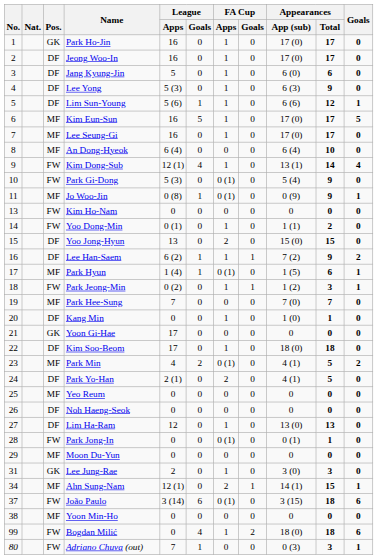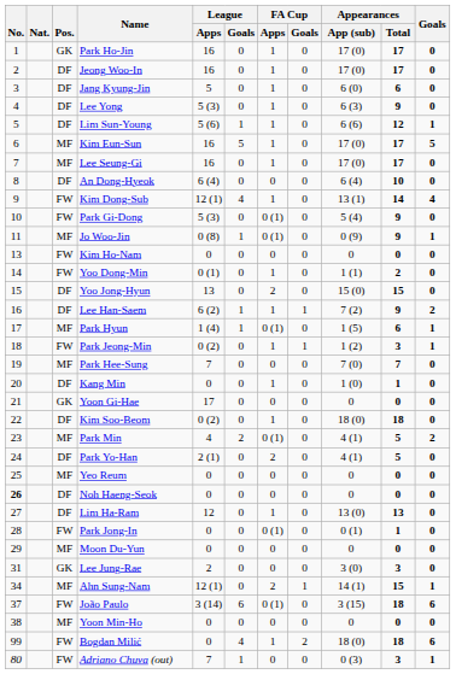 <table class="wikitable" style="font-size: 95%; text-align: center;">
 <tr>
 <th rowspan="2" valign="bottom">No.</th>
 <th rowspan="2" valign="bottom">Nat.</th>
 <th rowspan="2" valign="bottom">Pos.</th>
 <th rowspan="2" width="150">Name</th>
 <th colspan="2" width="80">League</th>
 <th colspan="2" width="80">FA Cup</th>
 <th colspan="2" width="120">Appearances</th>
 <th rowspan="2" width="40">Goals</th>
 </tr>
 <tr>
 <th>Apps</th>
 <th>Goals</th>
 <th>Apps</th>
 <th>Goals</th>
 <th>App (sub)</th>
 <th>Total</th>
 </tr>
 <tr>
 <td>1</td>
 <td></td>
 <td>GK</td>
 <td align="left"><a href='#'>Park Ho-Jin</a></td>
 <td>16</td>
 <td>0</td>
 <td>1</td>
 <td>0</td>
 <td>17 (0)</td>
 <td><strong>17</strong></td>
 <td><strong>0</strong></td>
 </tr>
 <tr>
 <td>2</td>
 <td></td>
 <td>DF</td>
 <td align="left"><a href='#'>Jeong Woo-In</a></td>
 <td>16</td>
 <td>0</td>
 <td>1</td>
 <td>0</td>
 <td>17 (0)</td>
 <td><strong>17</strong></td>
 <td><strong>0</strong></td>
 </tr>
 <tr>
 <td>3</td>
 <td></td>
 <td>DF</td>
 <td align="left"><a href='#'>Jang Kyung-Jin</a></td>
 <td>5</td>
 <td>0</td>
 <td>1</td>
 <td>0</td>
 <td>6 (0)</td>
 <td><strong>6</strong></td>
 <td><strong>0</strong></td>
 </tr>
 <tr>
 <td>4</td>
 <td></td>
 <td>DF</td>
 <td align="left"><a href='#'>Lee Yong</a></td>
 <td>5 (3)</td>
 <td>0</td>
 <td>1</td>
 <td>0</td>
 <td>6 (3)</td>
 <td><strong>9</strong></td>
 <td><strong>0</strong></td>
 </tr>
 <tr>
 <td>5</td>
 <td></td>
 <td>DF</td>
 <td align="left"><a href='#'>Lim Sun-Young</a></td>
 <td>5 (6)</td>
 <td>1</td>
 <td>1</td>
 <td>0</td>
 <td>6 (6)</td>
 <td><strong>12</strong></td>
 <td><strong>1</strong></td>
 </tr>
 <tr>
 <td>6</td>
 <td></td>
 <td>MF</td>
 <td align="left"><a href='#'>Kim Eun-Sun</a></td>
 <td>16</td>
 <td>5</td>
 <td>1</td>
 <td>0</td>
 <td>17 (0)</td>
 <td><strong>17</strong></td>
 <td><strong>5</strong></td>
 </tr>
 <tr>
 <td>7</td>
 <td></td>
 <td>MF</td>
 <td align="left"><a href='#'>Lee Seung-Gi</a></td>
 <td>16</td>
 <td>0</td>
 <td>1</td>
 <td>0</td>
 <td>17 (0)</td>
 <td><strong>17</strong></td>
 <td><strong>0</strong></td>
 </tr>
 <tr>
 <td>8</td>
 <td></td>
-<td>MF</td>
+<td>DF</td>
 <td align="left"><a href='#'>An Dong-Hyeok</a></td>
 <td>6 (4)</td>
 <td>0</td>
 <td>0</td>
 <td>0</td>
 <td>6 (4)</td>
 <td><strong>10</strong></td>
 <td><strong>0</strong></td>
 </tr>
 <tr>
 <td>9</td>
 <td></td>
 <td>FW</td>
 <td align="left"><a href='#'>Kim Dong-Sub</a></td>
 <td>12 (1)</td>
 <td>4</td>
 <td>1</td>
 <td>0</td>
 <td>13 (1)</td>
 <td><strong>14</strong></td>
 <td><strong>4</strong></td>
 </tr>
 <tr>
 <td>10</td>
 <td></td>
 <td>FW</td>
 <td align="left"><a href='#'>Park Gi-Dong</a></td>
 <td>5 (3)</td>
 <td>0</td>
 <td>0 (1)</td>
 <td>0</td>
 <td>5 (4)</td>
 <td><strong>9</strong></td>
 <td><strong>0</strong></td>
 </tr>
 <tr>
 <td>11</td>
 <td></td>
 <td>MF</td>
 <td align="left"><a href='#'>Jo Woo-Jin</a></td>
 <td>0 (8)</td>
 <td>1</td>
 <td>0 (1)</td>
 <td>0</td>
 <td>0 (9)</td>
 <td><strong>9</strong></td>
 <td><strong>1</strong></td>
 </tr>
 <tr>
 <td>13</td>
 <td></td>
 <td>FW</td>
 <td align="left"><a href='#'>Kim Ho-Nam</a></td>
 <td>0</td>
 <td>0</td>
 <td>0</td>
 <td>0</td>
 <td>0</td>
 <td><strong>0</strong></td>
 <td><strong>0</strong></td>
 </tr>
 <tr>
 <td>14</td>
 <td></td>
 <td>FW</td>
 <td align="left"><a href='#'>Yoo Dong-Min</a></td>
 <td>0 (1)</td>
 <td>0</td>
 <td>1</td>
 <td>0</td>
 <td>1 (1)</td>
 <td><strong>2</strong></td>
 <td><strong>0</strong></td>
 </tr>
 <tr>
 <td>15</td>
 <td></td>
 <td>DF</td>
 <td align="left"><a href='#'>Yoo Jong-Hyun</a></td>
 <td>13</td>
 <td>0</td>
 <td>2</td>
 <td>0</td>
 <td>15 (0)</td>
 <td><strong>15</strong></td>
 <td><strong>0</strong></td>
 </tr>
 <tr>
 <td>16</td>
 <td></td>
 <td>DF</td>
 <td align="left"><a href='#'>Lee Han-Saem</a></td>
 <td>6 (2)</td>
 <td>1</td>
 <td>1</td>
 <td>1</td>
 <td>7 (2)</td>
 <td><strong>9</strong></td>
 <td><strong>2</strong></td>
 </tr>
 <tr>
 <td>17</td>
 <td></td>
 <td>MF</td>
 <td align="left"><a href='#'>Park Hyun</a></td>
 <td>1 (4)</td>
 <td>1</td>
 <td>0 (1)</td>
 <td>0</td>
 <td>1 (5)</td>
 <td><strong>6</strong></td>
 <td><strong>1</strong></td>
 </tr>
 <tr>
 <td>18</td>
 <td></td>
 <td>FW</td>
 <td align="left"><a href='#'>Park Jeong-Min</a></td>
 <td>0 (2)</td>
 <td>0</td>
 <td>1</td>
 <td>1</td>
 <td>1 (2)</td>
 <td><strong>3</strong></td>
 <td><strong>1</strong></td>
 </tr>
 <tr>
 <td>19</td>
 <td></td>
 <td>MF</td>
 <td align="left"><a href='#'>Park Hee-Sung</a></td>
 <td>7</td>
 <td>0</td>
 <td>0</td>
 <td>0</td>
 <td>7 (0)</td>
 <td><strong>7</strong></td>
 <td><strong>0</strong></td>
 </tr>
 <tr>
 <td>20</td>
 <td></td>
 <td>DF</td>
 <td align="left"><a href='#'>Kang Min</a></td>
 <td>0</td>
 <td>0</td>
 <td>1</td>
 <td>0</td>
 <td>1 (0)</td>
 <td><strong>1</strong></td>
 <td><strong>0</strong></td>
 </tr>
 <tr>
 <td>21</td>
 <td></td>
 <td>GK</td>
 <td align="left"><a href='#'>Yoon Gi-Hae</a></td>
 <td>17</td>
 <td>0</td>
 <td>0</td>
 <td>0</td>
 <td>0</td>
 <td><strong>0</strong></td>
 <td><strong>0</strong></td>
 </tr>
 <tr>
 <td>22</td>
 <td></td>
 <td>DF</td>
 <td align="left"><a href='#'>Kim Soo-Beom</a></td>
-<td>17</td>
+<td>0 (2)</td>
 <td>0</td>
 <td>1</td>
 <td>0</td>
 <td>18 (0)</td>
 <td><strong>18</strong></td>
 <td><strong>0</strong></td>
 </tr>
 <tr>
 <td>23</td>
 <td></td>
 <td>MF</td>
 <td align="left"><a href='#'>Park Min</a></td>
 <td>4</td>
 <td>2</td>
 <td>0 (1)</td>
 <td>0</td>
 <td>4 (1)</td>
 <td><strong>5</strong></td>
 <td><strong>2</strong></td>
 </tr>
 <tr>
 <td>24</td>
 <td></td>
 <td>DF</td>
 <td align="left"><a href='#'>Park Yo-Han</a></td>
 <td>2 (1)</td>
 <td>0</td>
 <td>2</td>
 <td>0</td>
 <td>4 (1)</td>
 <td><strong>5</strong></td>
 <td><strong>0</strong></td>
 </tr>
 <tr>
 <td>25</td>
 <td></td>
 <td>MF</td>
 <td align="left"><a href='#'>Yeo Reum</a></td>
 <td>0</td>
 <td>0</td>
 <td>0</td>
 <td>0</td>
 <td>0</td>
 <td><strong>0</strong></td>
 <td><strong>0</strong></td>
 </tr>
 <tr>
-<td>26</td>
+<td><strong>26</strong></td>
 <td></td>
 <td>DF</td>
 <td align="left"><a href='#'>Noh Haeng-Seok</a></td>
 <td>0</td>
 <td>0</td>
 <td>0</td>
 <td>0</td>
 <td>0</td>
 <td><strong>0</strong></td>
 <td><strong>0</strong></td>
 </tr>
 <tr>
 <td>27</td>
 <td></td>
 <td>DF</td>
 <td align="left"><a href='#'>Lim Ha-Ram</a></td>
 <td>12</td>
 <td>0</td>
 <td>1</td>
 <td>0</td>
 <td>13 (0)</td>
 <td><strong>13</strong></td>
 <td><strong>0</strong></td>
 </tr>
 <tr>
 <td>28</td>
 <td></td>
 <td>FW</td>
 <td align="left"><a href='#'>Park Jong-In</a></td>
 <td>0</td>
 <td>0</td>
 <td>0 (1)</td>
 <td>0</td>
 <td>0 (1)</td>
 <td><strong>1</strong></td>
 <td><strong>0</strong></td>
 </tr>
 <tr>
 <td>29</td>
 <td></td>
 <td>MF</td>
 <td align="left"><a href='#'>Moon Du-Yun</a></td>
 <td>0</td>
 <td>0</td>
 <td>0</td>
 <td>0</td>
 <td>0</td>
 <td><strong>0</strong></td>
 <td><strong>0</strong></td>
 </tr>
 <tr>
 <td>31</td>
 <td></td>
 <td>GK</td>
 <td align="left"><a href='#'>Lee Jung-Rae</a></td>
 <td>2</td>
 <td>0</td>
-<td>1</td>
+<td>0</td>
 <td>0</td>
 <td>3 (0)</td>
 <td><strong>3</strong></td>
 <td><strong>0</strong></td>
 </tr>
 <tr>
 <td>34</td>
 <td></td>
 <td>MF</td>
 <td align="left"><a href='#'>Ahn Sung-Nam</a></td>
 <td>12 (1)</td>
 <td>0</td>
 <td>2</td>
 <td>1</td>
 <td>14 (1)</td>
 <td><strong>15</strong></td>
 <td><strong>1</strong></td>
 </tr>
 <tr>
 <td>37</td>
 <td></td>
 <td>FW</td>
 <td align="left"><a href='#'>João Paulo</a></td>
 <td>3 (14)</td>
 <td>6</td>
 <td>0 (1)</td>
 <td>0</td>
 <td>3 (15)</td>
 <td><strong>18</strong></td>
 <td><strong>6</strong></td>
 </tr>
 <tr>
 <td>38</td>
 <td></td>
 <td>MF</td>
 <td align="left"><a href='#'>Yoon Min-Ho</a></td>
 <td>0</td>
 <td>0</td>
 <td>0</td>
 <td>0</td>
 <td>0</td>
 <td><strong>0</strong></td>
 <td><strong>0</strong></td>
 </tr>
 <tr>
 <td>99</td>
 <td></td>
 <td>FW</td>
 <td align="left"><a href='#'>Bogdan Milić</a></td>
 <td>0</td>
 <td>4</td>
 <td>1</td>
 <td>2</td>
 <td>18 (0)</td>
 <td><strong>18</strong></td>
 <td><strong>6</strong></td>
 </tr>
 <tr>
 <td><em>80</em></td>
 <td></td>
 <td>FW</td>
 <td align="left"><em><a href='#'>Adriano Chuva</a> (out)</em></td>
 <td>7</td>
 <td>1</td>
 <td>0</td>
 <td>0</td>
 <td>0 (3)</td>
 <td><strong>3</strong></td>
 <td><strong>1</strong></td>
 </tr>
 </table>
